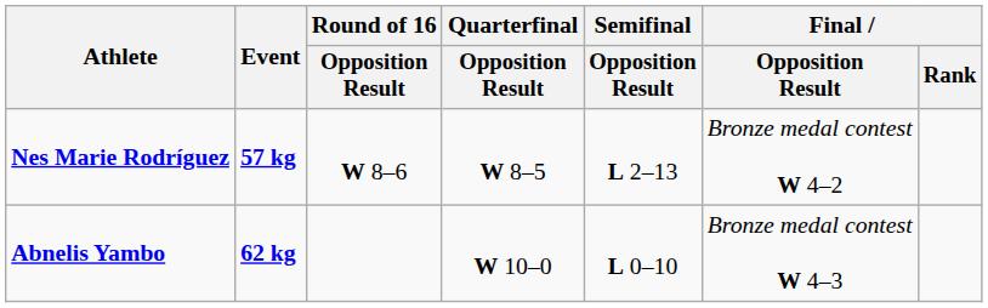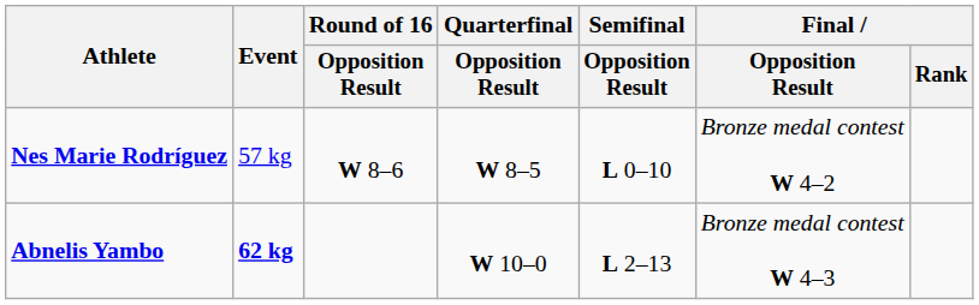 <table class=wikitable style=font-size:90%;text-align:center>
 <tr>
 <th rowspan=2>Athlete</th>
 <th rowspan=2>Event</th>
 <th>Round of 16</th>
 <th>Quarterfinal</th>
 <th>Semifinal</th>
 <th colspan=2>Final / </th>
 </tr>
 <tr style=font-size:95%>
 <th>Opposition<br>Result</th>
 <th>Opposition<br>Result</th>
 <th>Opposition<br>Result</th>
 <th>Opposition<br>Result</th>
 <th>Rank</th>
 </tr>
 <tr>
 <td align=left><strong><a href='#'>Nes Marie Rodríguez</a></strong></td>
-<td align=left><strong><a href='#'>57 kg</a></strong></td>
+<td align=left><a href='#'>57 kg</a></td>
 <td><br><strong>W</strong> 8–6</td>
 <td><br><strong>W</strong> 8–5</td>
-<td><br><strong>L</strong> 2–13</td>
+<td><br><strong>L</strong> 0–10</td>
 <td><em>Bronze medal contest</em><br><br><strong>W</strong> 4–2</td>
 <td></td>
 </tr>
 <tr>
 <td align=left><strong><a href='#'>Abnelis Yambo</a></strong></td>
 <td align=left><strong><a href='#'>62 kg</a></strong></td>
 <td></td>
 <td><br><strong>W</strong> 10–0</td>
-<td><br><strong>L</strong> 0–10</td>
+<td><br><strong>L</strong> 2–13</td>
 <td><em>Bronze medal contest</em><br><br><strong>W</strong> 4–3</td>
 <td></td>
 </tr>
 </table>
